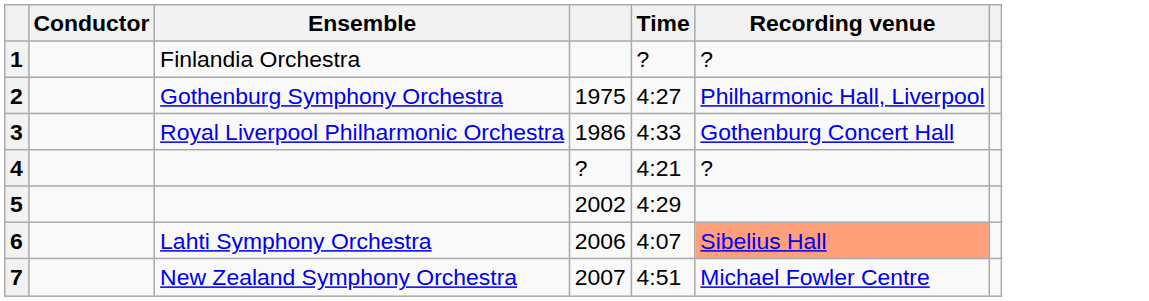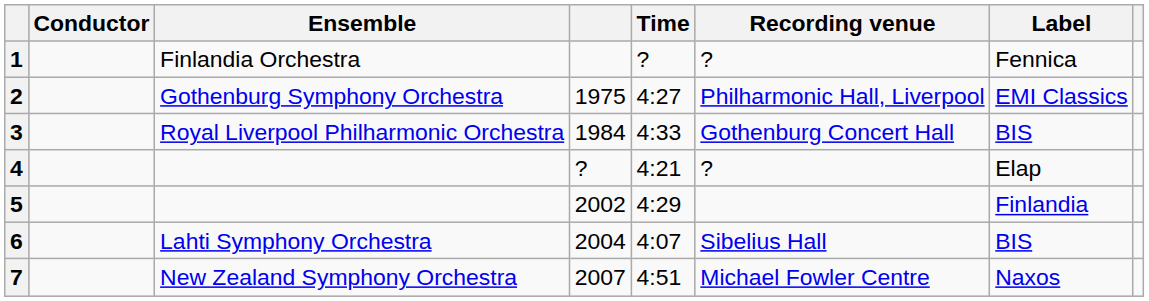 <table class="wikitable sortable" style="margin-right:0; font-size:95%">
 <tr>
 <th scope="col"></th>
 <th scope="col">Conductor</th>
 <th scope="col">Ensemble</th>
 <th scope="col"></th>
 <th scope="col">Time</th>
 <th scope="col">Recording venue</th>
+<th scope="col">Label</th>
 <th scope="col"class="unsortable"></th>
 </tr>
 <tr>
 <th scope="row">1</th>
 <td></td>
 <td>Finlandia Orchestra</td>
 <td></td>
 <td>?</td>
 <td>?</td>
+<td>Fennica</td>
 <td></td>
 </tr>
 <tr>
 <th scope="row">2</th>
 <td></td>
 <td><a href='#'>Gothenburg Symphony Orchestra</a></td>
 <td>1975</td>
 <td>4:27</td>
 <td><a href='#'>Philharmonic Hall, Liverpool</a></td>
+<td><a href='#'>EMI Classics</a></td>
 <td></td>
 </tr>
 <tr>
 <th scope="row">3</th>
 <td></td>
 <td><a href='#'>Royal Liverpool Philharmonic Orchestra</a></td>
-<td>1986</td>
+<td>1984</td>
 <td>4:33</td>
 <td><a href='#'>Gothenburg Concert Hall</a></td>
+<td><a href='#'>BIS</a></td>
 <td></td>
 </tr>
 <tr>
 <th scope="row">4</th>
 <td></td>
 <td></td>
 <td>?</td>
 <td>4:21</td>
 <td>?</td>
+<td>Elap</td>
 <td></td>
 </tr>
 <tr>
 <th scope="row">5</th>
 <td></td>
 <td></td>
 <td>2002</td>
 <td>4:29</td>
 <td></td>
+<td><a href='#'>Finlandia</a></td>
 <td></td>
 </tr>
 <tr>
 <th scope="row">6</th>
 <td></td>
 <td><a href='#'>Lahti Symphony Orchestra</a></td>
-<td>2006</td>
+<td>2004</td>
 <td>4:07</td>
-<td style="background: lightsalmon;"><a href='#'>Sibelius Hall</a></td>
+<td><a href='#'>Sibelius Hall</a></td>
+<td><a href='#'>BIS</a></td>
 <td></td>
 </tr>
 <tr>
 <th scope="row">7</th>
 <td></td>
 <td><a href='#'>New Zealand Symphony Orchestra</a></td>
 <td>2007</td>
 <td>4:51</td>
 <td><a href='#'>Michael Fowler Centre</a></td>
+<td><a href='#'>Naxos</a></td>
 <td></td>
 </tr>
 </table>
